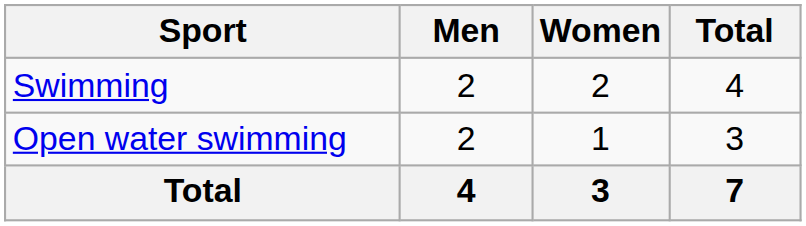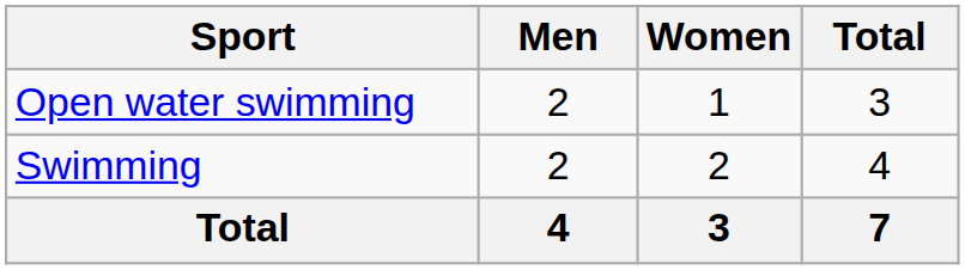 <table class="wikitable sortable" style="text-align:center;">
 <tr>
 <th width=180>Sport</th>
 <th width=55>Men</th>
 <th width=55>Women</th>
 <th width=55>Total</th>
 </tr>
 <tr>
+<td align=left><a href='#'>Open water swimming</a></td>
+<td>2</td>
+<td>1</td>
+<td>3</td>
+</tr>
+<tr>
 <td align=left><a href='#'>Swimming</a></td>
 <td>2</td>
 <td>2</td>
 <td>4</td>
-</tr>
-<tr>
-<td align=left><a href='#'>Open water swimming</a></td>
-<td>2</td>
-<td>1</td>
-<td>3</td>
 </tr>
 <tr>
 <th>Total</th>
 <th>4</th>
 <th>3</th>
 <th>7</th>
 </tr>
 </table>
